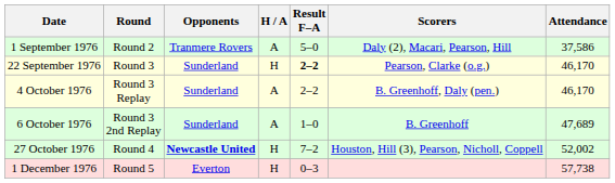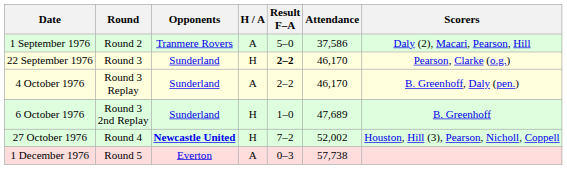 <table class="wikitable" style="text-align:center">
 <tr>
 <th>Date</th>
 <th>Round</th>
 <th>Opponents</th>
 <th>H / A</th>
 <th>Result<br>F–A</th>
+<th>Attendance</th>
 <th>Scorers</th>
-<th>Attendance</th>
 </tr>
 <tr bgcolor="#ddffdd">
 <td>1 September 1976</td>
 <td>Round 2</td>
 <td><a href='#'>Tranmere Rovers</a></td>
 <td>A</td>
 <td>5–0</td>
+<td>37,586</td>
 <td><a href='#'>Daly</a> (2), <a href='#'>Macari</a>, <a href='#'>Pearson</a>, <a href='#'>Hill</a></td>
-<td>37,586</td>
 </tr>
 <tr bgcolor="#ffffdd">
 <td>22 September 1976</td>
 <td>Round 3</td>
 <td><a href='#'>Sunderland</a></td>
 <td>H</td>
 <td><strong>2–2</strong></td>
+<td>46,170</td>
 <td><a href='#'>Pearson</a>, <a href='#'>Clarke</a> (<a href='#'>o.g.</a>)</td>
-<td>46,170</td>
 </tr>
 <tr bgcolor="#ffffdd">
 <td>4 October 1976</td>
 <td>Round 3<br>Replay</td>
 <td><a href='#'>Sunderland</a></td>
 <td>A</td>
 <td>2–2</td>
+<td>46,170</td>
 <td><a href='#'>B. Greenhoff</a>, <a href='#'>Daly</a> (<a href='#'>pen.</a>)</td>
-<td>46,170</td>
 </tr>
 <tr bgcolor="#ddffdd">
 <td>6 October 1976</td>
 <td>Round 3<br>2nd Replay</td>
 <td><a href='#'>Sunderland</a></td>
-<td>A</td>
+<td>H</td>
 <td>1–0</td>
+<td>47,689</td>
 <td><a href='#'>B. Greenhoff</a></td>
-<td>47,689</td>
 </tr>
 <tr bgcolor="#ddffdd">
 <td>27 October 1976</td>
 <td>Round 4</td>
 <td><strong><a href='#'>Newcastle United</a></strong></td>
 <td>H</td>
 <td>7–2</td>
+<td>52,002</td>
 <td><a href='#'>Houston</a>, <a href='#'>Hill</a> (3), <a href='#'>Pearson</a>, <a href='#'>Nicholl</a>, <a href='#'>Coppell</a></td>
-<td>52,002</td>
 </tr>
 <tr bgcolor="#ffdddd">
 <td>1 December 1976</td>
 <td>Round 5</td>
 <td><a href='#'>Everton</a></td>
-<td>H</td>
+<td>A</td>
 <td>0–3</td>
+<td>57,738</td>
 <td></td>
-<td>57,738</td>
 </tr>
 </table>
